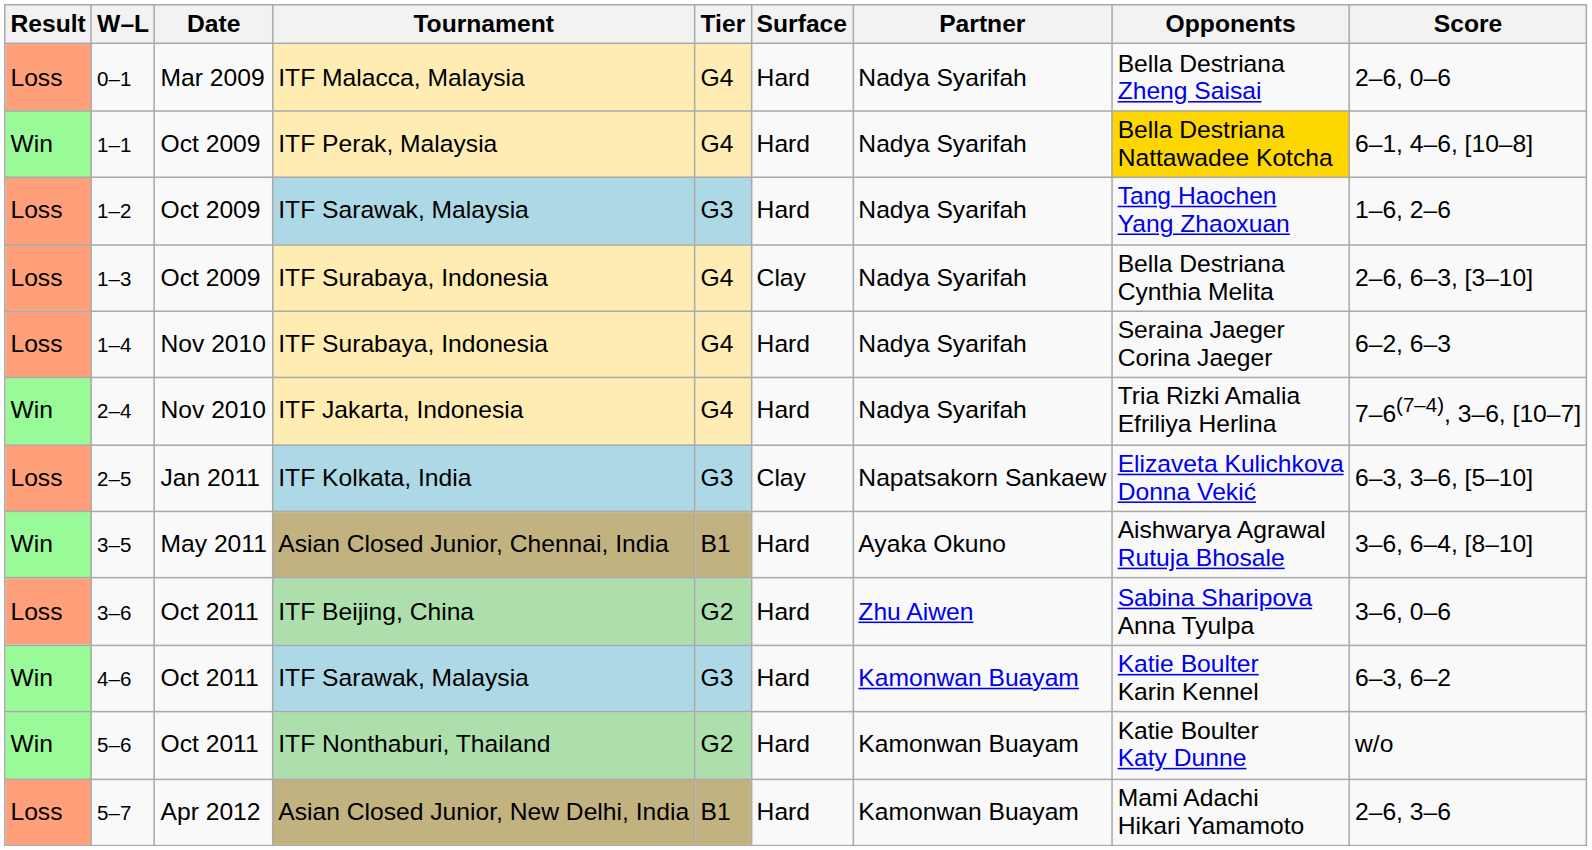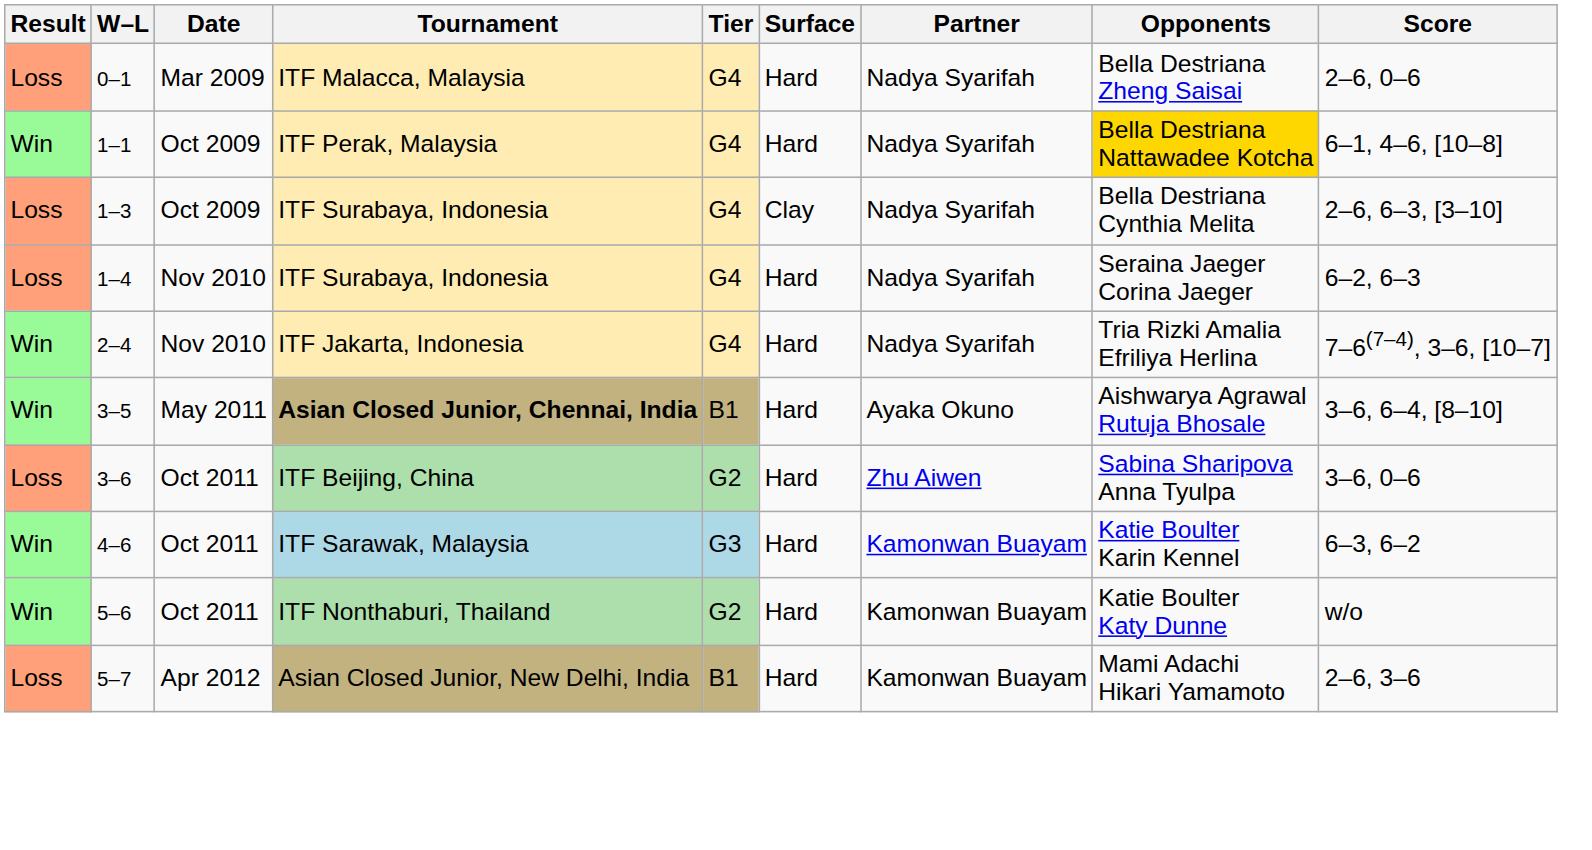 <table class="sortable wikitable">
 <tr>
 <th>Result</th>
 <th class="unsortable">W–L</th>
 <th>Date</th>
 <th>Tournament</th>
 <th>Tier</th>
 <th>Surface</th>
 <th>Partner</th>
 <th>Opponents</th>
 <th class="unsortable">Score</th>
 </tr>
 <tr>
 <td style="background:#ffa07a;">Loss</td>
 <td><small>0–1</small></td>
 <td>Mar 2009</td>
 <td bgcolor="ffecb2">ITF Malacca, Malaysia</td>
 <td bgcolor="ffecb2">G4</td>
 <td>Hard</td>
 <td> Nadya Syarifah</td>
 <td> Bella Destriana <br>  <a href='#'>Zheng Saisai</a></td>
 <td>2–6, 0–6</td>
 </tr>
 <tr>
 <td bgcolor=98fb98>Win</td>
 <td><small>1–1</small></td>
 <td>Oct 2009</td>
 <td bgcolor="ffecb2">ITF Perak, Malaysia</td>
 <td bgcolor="ffecb2">G4</td>
 <td>Hard</td>
 <td> Nadya Syarifah</td>
 <td style="background: gold;"> Bella Destriana <br>  Nattawadee Kotcha</td>
 <td>6–1, 4–6, [10–8]</td>
 </tr>
 <tr>
 <td style="background:#ffa07a;">Loss</td>
-<td><small>1–2</small></td>
-<td>Oct 2009</td>
-<td bgcolor="lightblue">ITF Sarawak, Malaysia</td>
-<td bgcolor="lightblue">G3</td>
-<td>Hard</td>
-<td> Nadya Syarifah</td>
-<td> <a href='#'>Tang Haochen</a> <br>  <a href='#'>Yang Zhaoxuan</a></td>
-<td>1–6, 2–6</td>
-</tr>
-<tr>
-<td style="background:#ffa07a;">Loss</td>
 <td><small>1–3</small></td>
 <td>Oct 2009</td>
 <td bgcolor="ffecb2">ITF Surabaya, Indonesia</td>
 <td bgcolor="ffecb2">G4</td>
 <td>Clay</td>
 <td> Nadya Syarifah</td>
 <td> Bella Destriana <br>  Cynthia Melita</td>
 <td>2–6, 6–3, [3–10]</td>
 </tr>
 <tr>
 <td style="background:#ffa07a;">Loss</td>
 <td><small>1–4</small></td>
 <td>Nov 2010</td>
 <td bgcolor="ffecb2">ITF Surabaya, Indonesia</td>
 <td bgcolor="ffecb2">G4</td>
 <td>Hard</td>
 <td> Nadya Syarifah</td>
 <td> Seraina Jaeger <br>  Corina Jaeger</td>
 <td>6–2, 6–3</td>
 </tr>
 <tr>
 <td bgcolor=98fb98>Win</td>
 <td><small>2–4</small></td>
 <td>Nov 2010</td>
 <td bgcolor="ffecb2">ITF Jakarta, Indonesia</td>
 <td bgcolor="ffecb2">G4</td>
 <td>Hard</td>
 <td> Nadya Syarifah</td>
 <td> Tria Rizki Amalia <br>  Efriliya Herlina</td>
 <td>7–6<sup>(7–4)</sup>, 3–6, [10–7]</td>
 </tr>
 <tr>
-<td style="background:#ffa07a;">Loss</td>
-<td><small>2–5</small></td>
-<td>Jan 2011</td>
-<td bgcolor="lightblue">ITF Kolkata, India</td>
-<td bgcolor="lightblue">G3</td>
-<td>Clay</td>
-<td> Napatsakorn Sankaew</td>
-<td> <a href='#'>Elizaveta Kulichkova</a> <br>  <a href='#'>Donna Vekić</a></td>
-<td>6–3, 3–6, [5–10]</td>
-</tr>
-<tr>
 <td bgcolor=98fb98>Win</td>
 <td><small>3–5</small></td>
 <td>May 2011</td>
-<td bgcolor="c2b280">Asian Closed Junior, Chennai, India</td>
+<td bgcolor="c2b280"><strong>Asian Closed Junior, Chennai, India</strong></td>
 <td bgcolor="c2b280">B1</td>
 <td>Hard</td>
 <td> Ayaka Okuno</td>
 <td> Aishwarya Agrawal <br>  <a href='#'>Rutuja Bhosale</a></td>
 <td>3–6, 6–4, [8–10]</td>
 </tr>
 <tr>
 <td style="background:#ffa07a;">Loss</td>
 <td><small>3–6</small></td>
 <td>Oct 2011</td>
 <td bgcolor="addfad">ITF Beijing, China</td>
 <td bgcolor="addfad">G2</td>
 <td>Hard</td>
 <td> <a href='#'>Zhu Aiwen</a></td>
 <td> <a href='#'>Sabina Sharipova</a> <br>  Anna Tyulpa</td>
 <td>3–6, 0–6</td>
 </tr>
 <tr>
 <td bgcolor=98fb98>Win</td>
 <td><small>4–6</small></td>
 <td>Oct 2011</td>
 <td bgcolor="lightblue">ITF Sarawak, Malaysia</td>
 <td bgcolor="lightblue">G3</td>
 <td>Hard</td>
 <td> <a href='#'>Kamonwan Buayam</a></td>
 <td> <a href='#'>Katie Boulter</a> <br>  Karin Kennel</td>
 <td>6–3, 6–2</td>
 </tr>
 <tr>
 <td bgcolor=98fb98>Win</td>
 <td><small>5–6</small></td>
 <td>Oct 2011</td>
 <td bgcolor="addfad">ITF Nonthaburi, Thailand</td>
 <td bgcolor="addfad">G2</td>
 <td>Hard</td>
 <td> Kamonwan Buayam</td>
 <td> Katie Boulter <br>  <a href='#'>Katy Dunne</a></td>
 <td>w/o</td>
 </tr>
 <tr>
 <td style="background:#ffa07a;">Loss</td>
 <td><small>5–7</small></td>
 <td>Apr 2012</td>
 <td bgcolor="c2b280">Asian Closed Junior, New Delhi, India</td>
 <td bgcolor="c2b280">B1</td>
 <td>Hard</td>
 <td> Kamonwan Buayam</td>
 <td> Mami Adachi <br>  Hikari Yamamoto</td>
 <td>2–6, 3–6</td>
 </tr>
 </table>
